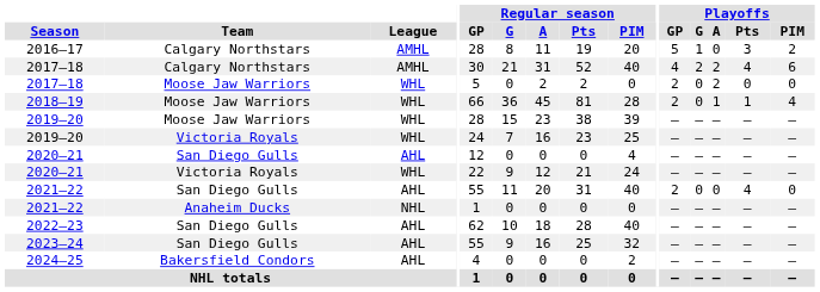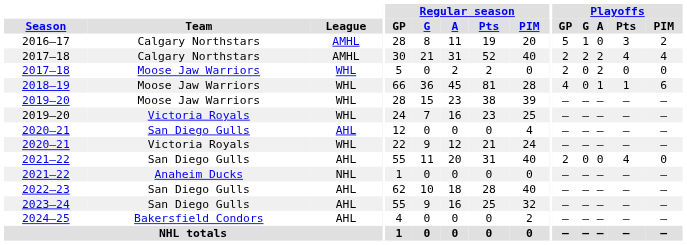 <table border="0" cellpadding="1" cellspacing="0" style="text-align:center; width:60em">
 <tr bgcolor="#e0e0e0">
 <th colspan="3" bgcolor="#ffffff"></th>
 <th rowspan="99" bgcolor="#ffffff"></th>
 <th colspan="5"><a href='#'>Regular season</a></th>
 <th rowspan="99" bgcolor="#ffffff"></th>
 <th colspan="5"><a href='#'>Playoffs</a></th>
 </tr>
 <tr bgcolor="#e0e0e0">
 <th><a href='#'>Season</a></th>
 <th>Team</th>
 <th>League</th>
 <th>GP</th>
 <th><a href='#'>G</a></th>
 <th><a href='#'>A</a></th>
 <th><a href='#'>Pts</a></th>
 <th><a href='#'>PIM</a></th>
 <th>GP</th>
 <th>G</th>
 <th>A</th>
 <th>Pts</th>
 <th>PIM</th>
 </tr>
 <tr>
 <td>2016–17</td>
 <td>Calgary Northstars</td>
 <td><a href='#'>AMHL</a></td>
 <td>28</td>
 <td>8</td>
 <td>11</td>
 <td>19</td>
 <td>20</td>
 <td>5</td>
 <td>1</td>
 <td>0</td>
 <td>3</td>
 <td>2</td>
 </tr>
 <tr bgcolor="#f0f0f0">
 <td>2017–18</td>
 <td>Calgary Northstars</td>
 <td>AMHL</td>
 <td>30</td>
 <td>21</td>
 <td>31</td>
 <td>52</td>
 <td>40</td>
-<td>4</td>
+<td>2</td>
 <td>2</td>
 <td>2</td>
 <td>4</td>
-<td>6</td>
+<td>4</td>
 </tr>
 <tr>
 <td><a href='#'>2017–18</a></td>
 <td><a href='#'>Moose Jaw Warriors</a></td>
 <td><a href='#'>WHL</a></td>
 <td>5</td>
 <td>0</td>
 <td>2</td>
 <td>2</td>
 <td>0</td>
 <td>2</td>
 <td>0</td>
 <td>2</td>
 <td>0</td>
 <td>0</td>
 </tr>
 <tr bgcolor="#f0f0f0">
 <td><a href='#'>2018–19</a></td>
 <td>Moose Jaw Warriors</td>
 <td>WHL</td>
 <td>66</td>
 <td>36</td>
 <td>45</td>
 <td>81</td>
 <td>28</td>
-<td>2</td>
+<td>4</td>
 <td>0</td>
 <td>1</td>
 <td>1</td>
-<td>4</td>
+<td>6</td>
 </tr>
 <tr>
 <td><a href='#'>2019–20</a></td>
 <td>Moose Jaw Warriors</td>
 <td>WHL</td>
 <td>28</td>
 <td>15</td>
 <td>23</td>
 <td>38</td>
 <td>39</td>
 <td>—</td>
 <td>—</td>
 <td>—</td>
 <td>—</td>
 <td>—</td>
 </tr>
 <tr bgcolor="#f0f0f0">
 <td>2019–20</td>
 <td><a href='#'>Victoria Royals</a></td>
 <td>WHL</td>
 <td>24</td>
 <td>7</td>
 <td>16</td>
 <td>23</td>
 <td>25</td>
 <td>—</td>
 <td>—</td>
 <td>—</td>
 <td>—</td>
 <td>—</td>
 </tr>
 <tr>
 <td><a href='#'>2020–21</a></td>
 <td><a href='#'>San Diego Gulls</a></td>
 <td><a href='#'>AHL</a></td>
 <td>12</td>
 <td>0</td>
 <td>0</td>
 <td>0</td>
 <td>4</td>
 <td>—</td>
 <td>—</td>
 <td>—</td>
 <td>—</td>
 <td>—</td>
 </tr>
 <tr bgcolor="#f0f0f0">
 <td><a href='#'>2020–21</a></td>
 <td>Victoria Royals</td>
 <td>WHL</td>
 <td>22</td>
 <td>9</td>
 <td>12</td>
 <td>21</td>
 <td>24</td>
 <td>—</td>
 <td>—</td>
 <td>—</td>
 <td>—</td>
 <td>—</td>
 </tr>
 <tr>
 <td><a href='#'>2021–22</a></td>
 <td>San Diego Gulls</td>
 <td>AHL</td>
 <td>55</td>
 <td>11</td>
 <td>20</td>
 <td>31</td>
 <td>40</td>
 <td>2</td>
 <td>0</td>
 <td>0</td>
 <td>4</td>
 <td>0</td>
 </tr>
 <tr bgcolor="#f0f0f0">
 <td><a href='#'>2021–22</a></td>
 <td><a href='#'>Anaheim Ducks</a></td>
 <td>NHL</td>
 <td>1</td>
 <td>0</td>
 <td>0</td>
 <td>0</td>
 <td>0</td>
 <td>—</td>
 <td>—</td>
 <td>—</td>
 <td>—</td>
 <td>—</td>
 </tr>
 <tr>
 <td><a href='#'>2022–23</a></td>
 <td>San Diego Gulls</td>
 <td>AHL</td>
 <td>62</td>
 <td>10</td>
 <td>18</td>
 <td>28</td>
 <td>40</td>
 <td>—</td>
 <td>—</td>
 <td>—</td>
 <td>—</td>
 <td>—</td>
 </tr>
 <tr bgcolor="#f0f0f0">
 <td><a href='#'>2023–24</a></td>
 <td>San Diego Gulls</td>
 <td>AHL</td>
 <td>55</td>
 <td>9</td>
 <td>16</td>
 <td>25</td>
 <td>32</td>
 <td>—</td>
 <td>—</td>
 <td>—</td>
 <td>—</td>
 <td>—</td>
 </tr>
 <tr>
 <td><a href='#'>2024–25</a></td>
 <td><a href='#'>Bakersfield Condors</a></td>
 <td>AHL</td>
 <td>4</td>
 <td>0</td>
 <td>0</td>
 <td>0</td>
 <td>2</td>
 <td>—</td>
 <td>—</td>
 <td>—</td>
 <td>—</td>
 <td>—</td>
 </tr>
 <tr bgcolor="#e0e0e0">
 <th colspan="3">NHL totals</th>
 <th>1</th>
 <th>0</th>
 <th>0</th>
 <th>0</th>
 <th>0</th>
 <th>—</th>
 <th>—</th>
 <th>—</th>
 <th>—</th>
 <th>—</th>
 </tr>
 </table>
